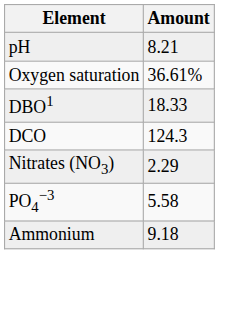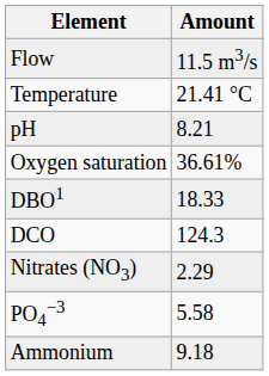 <table class="wikitable">
 <tr>
 <th>Element</th>
 <th>Amount</th>
+</tr>
+<tr bgcolor="#EFEFEF">
+<td>Flow</td>
+<td>11.5 m<sup>3</sup>/s</td>
+</tr>
+<tr>
+<td>Temperature</td>
+<td>21.41 °C</td>
 </tr>
 <tr bgcolor="#EFEFEF">
 <td>pH</td>
 <td>8.21</td>
 </tr>
 <tr ->
 <td>Oxygen saturation</td>
 <td>36.61%</td>
 </tr>
 <tr bgcolor="#EFEFEF">
 <td>DBO<sup>1</sup></td>
 <td>18.33</td>
 </tr>
 <tr ->
 <td>DCO</td>
 <td>124.3</td>
 </tr>
 <tr bgcolor="#EFEFEF">
 <td>Nitrates (NO<sub>3</sub>)</td>
 <td>2.29</td>
 </tr>
 <tr ->
 <td>PO<sub>4</sub><sup>−3</sup></td>
 <td>5.58</td>
 </tr>
 <tr bgcolor="#EFEFEF">
 <td>Ammonium</td>
 <td>9.18</td>
 </tr>
 </table>
